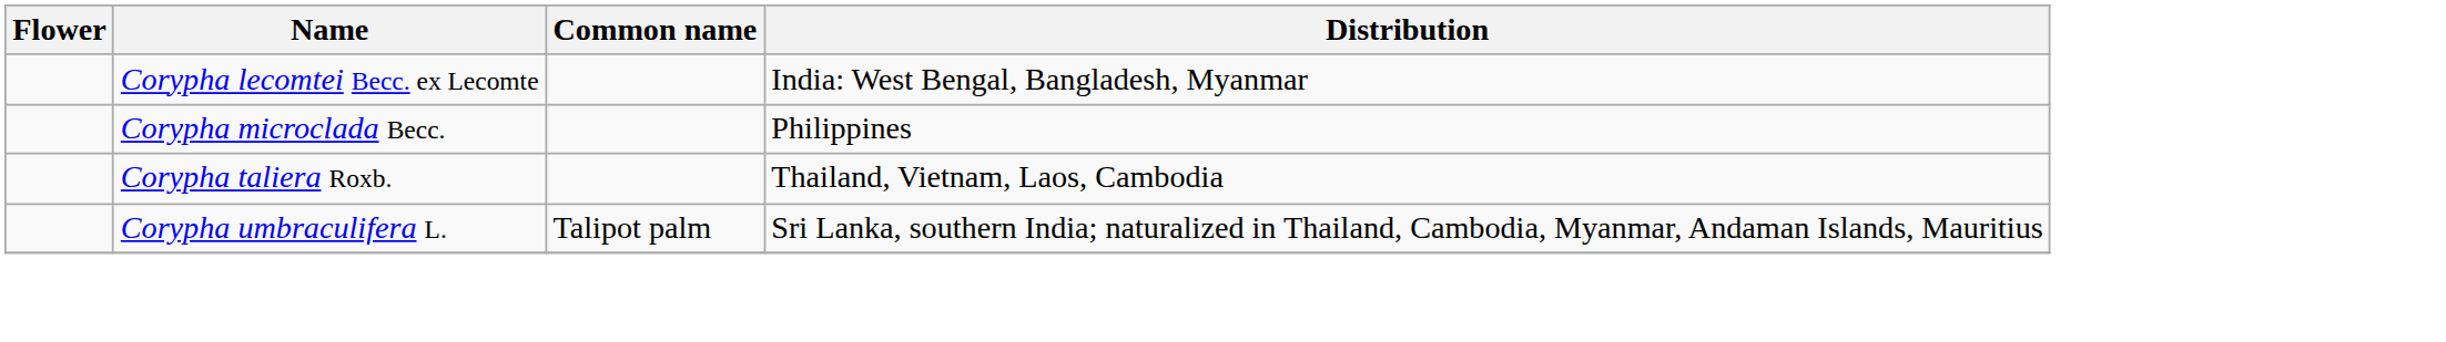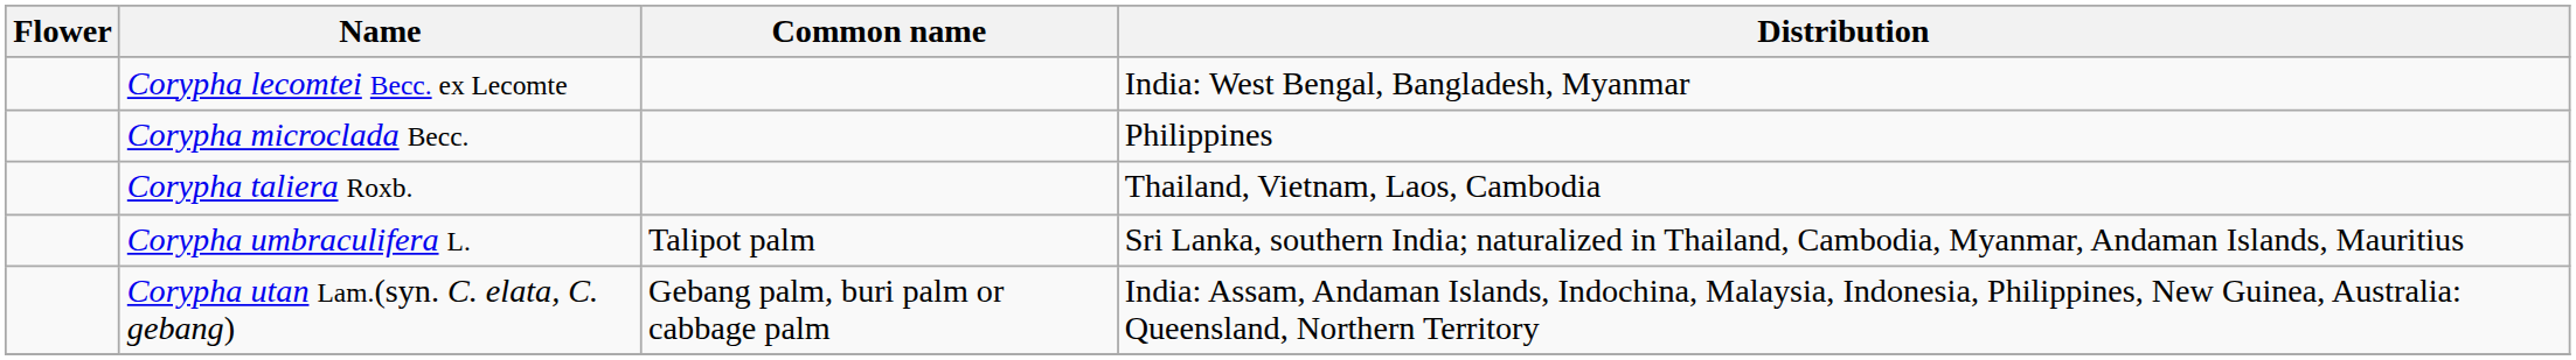 <table class="wikitable sortable">
 <tr>
 <th>Flower</th>
 <th>Name</th>
 <th>Common name</th>
 <th>Distribution</th>
 </tr>
 <tr>
 <td></td>
 <td><em><a href='#'>Corypha lecomtei</a></em> <small><a href='#'>Becc.</a> ex Lecomte</small></td>
 <td></td>
 <td>India: West Bengal, Bangladesh, Myanmar</td>
 </tr>
 <tr>
 <td></td>
 <td><em><a href='#'>Corypha microclada</a></em> <small>Becc.</small></td>
 <td></td>
 <td>Philippines</td>
 </tr>
 <tr>
 <td></td>
 <td><em><a href='#'>Corypha taliera</a></em> <small>Roxb.</small></td>
 <td></td>
 <td>Thailand, Vietnam, Laos, Cambodia</td>
 </tr>
 <tr>
 <td></td>
 <td><em><a href='#'>Corypha umbraculifera</a></em> <small>L.</small></td>
 <td>Talipot palm</td>
 <td>Sri Lanka, southern India; naturalized in Thailand, Cambodia, Myanmar, Andaman Islands, Mauritius</td>
 </tr>
 <tr>
+<td></td>
+<td><em><a href='#'>Corypha utan</a></em> <small>Lam.</small>(syn. <em>C. elata, C. gebang</em>)</td>
+<td>Gebang palm, buri palm or cabbage palm</td>
+<td>India: Assam, Andaman Islands, Indochina, Malaysia, Indonesia, Philippines, New Guinea, Australia: Queensland, Northern Territory</td>
+</tr>
+<tr>
 </tr>
 </table>
